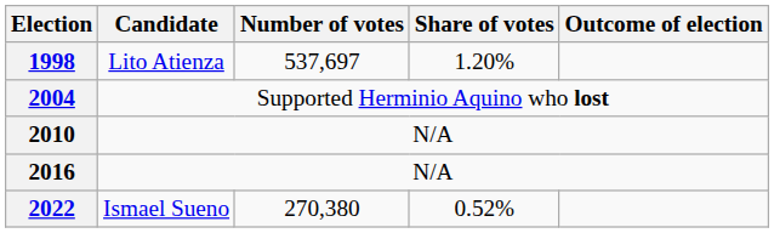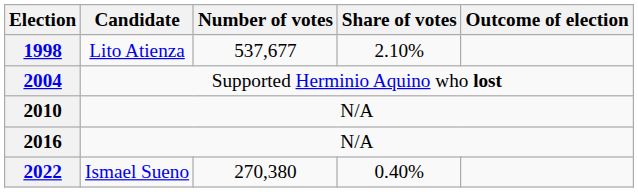 <table class="sortable wikitable" style="text-align:center">
 <tr>
 <th>Election</th>
 <th>Candidate</th>
 <th>Number of votes</th>
 <th>Share of votes</th>
 <th>Outcome of election</th>
 </tr>
 <tr>
 <th><a href='#'>1998</a></th>
 <td><a href='#'>Lito Atienza</a></td>
-<td>537,697</td>
-<td>1.20%</td>
+<td>537,677</td>
+<td>2.10%</td>
 <td></td>
 </tr>
 <tr>
 <th><a href='#'>2004</a></th>
 <td colspan="4">Supported <a href='#'>Herminio Aquino</a> who <strong>lost</strong></td>
 </tr>
 <tr>
 <th>2010</th>
 <td colspan="4">N/A</td>
 </tr>
 <tr>
 <th>2016</th>
 <td colspan="4">N/A</td>
 </tr>
 <tr>
 <th><a href='#'>2022</a></th>
 <td><a href='#'>Ismael Sueno</a></td>
 <td>270,380</td>
-<td>0.52%</td>
+<td>0.40%</td>
 <td></td>
 </tr>
 </table>
